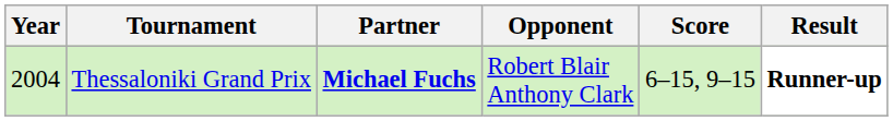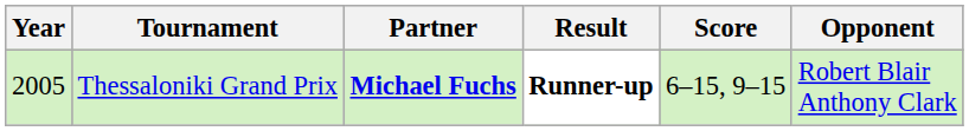 <table class="sortable wikitable" style="font-size: 90%;">
 <tr>
 <th>Year</th>
 <th>Tournament</th>
 <th>Partner</th>
+<th>Result</th>
+<th>Score</th>
 <th>Opponent</th>
-<th>Score</th>
-<th>Result</th>
 </tr>
 <tr style="background:#D4F1C5">
-<td align="center">2004</td>
+<td align="center">2005</td>
 <td align="left"><a href='#'>Thessaloniki Grand Prix</a></td>
 <td align="left"><strong> <a href='#'>Michael Fuchs</a></strong></td>
+<td style="text-align:left; background:white"> <strong>Runner-up</strong></td>
+<td align="left">6–15, 9–15</td>
 <td align="left"> <a href='#'>Robert Blair</a><br> <a href='#'>Anthony Clark</a></td>
-<td align="left">6–15, 9–15</td>
-<td style="text-align:left; background:white"> <strong>Runner-up</strong></td>
 </tr>
 </table>
